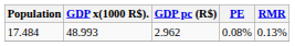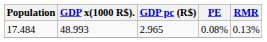 <table class="wikitable" border="1">
 <tr>
 <th>Population</th>
 <th><a href='#'>GDP</a> x(1000 R$).</th>
 <th><a href='#'>GDP pc</a> (R$)</th>
 <th><a href='#'>PE</a></th>
 <th><a href='#'>RMR</a></th>
 </tr>
 <tr>
 <td>17.484</td>
 <td>48.993</td>
-<td>2.962</td>
+<td>2.965</td>
 <td>0.08%</td>
 <td>0.13%</td>
 </tr>
 <tr>
 </tr>
 </table>
